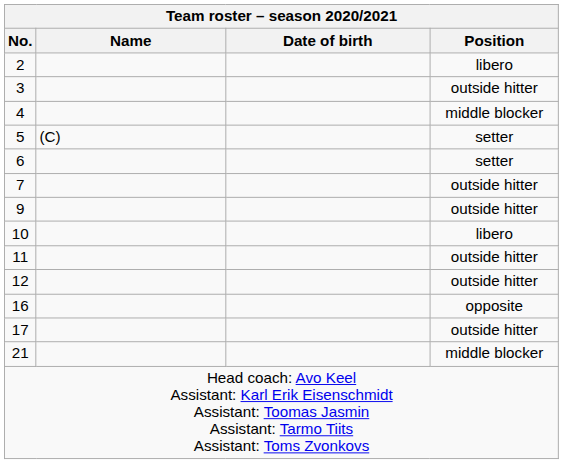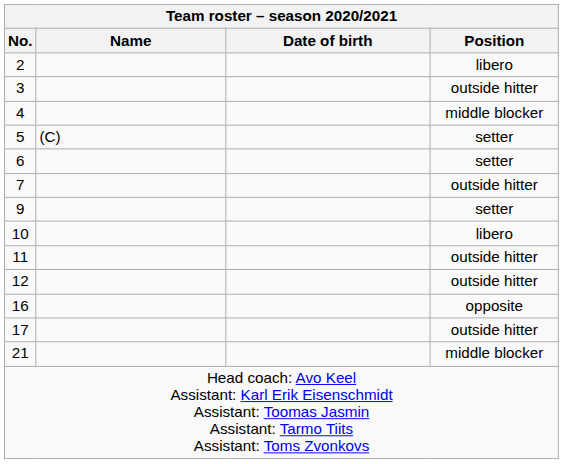 <table class="wikitable collapsible collapsed sortable" style="font-size:100%; text-align:center;">
 <tr>
 <th colspan=6>Team roster – season 2020/2021</th>
 </tr>
 <tr>
 <th>No.</th>
 <th style="width:12em">Name</th>
 <th style="width:13em">Date of birth</th>
 <th style="width:8em">Position</th>
 </tr>
 <tr>
 <td>2</td>
 <td align=left> </td>
 <td align=right></td>
 <td>libero</td>
 </tr>
 <tr>
 <td>3</td>
 <td align=left> </td>
 <td align=right></td>
 <td>outside hitter</td>
 </tr>
 <tr>
 <td>4</td>
 <td align=left> </td>
 <td align=right></td>
 <td>middle blocker</td>
 </tr>
 <tr>
 <td>5</td>
 <td align=left>  (C)</td>
 <td align=right></td>
 <td>setter</td>
 </tr>
 <tr>
 <td>6</td>
 <td align=left> </td>
 <td align=right></td>
 <td>setter</td>
 </tr>
 <tr>
 <td>7</td>
 <td align=left> </td>
 <td align=right></td>
 <td>outside hitter</td>
 </tr>
 <tr>
 <td>9</td>
 <td align=left> </td>
 <td align=right></td>
-<td>outside hitter</td>
+<td>setter</td>
 </tr>
 <tr>
 <td>10</td>
 <td align=left> </td>
 <td align=right></td>
 <td>libero</td>
 </tr>
 <tr>
 <td>11</td>
 <td align=left> </td>
 <td align=right></td>
 <td>outside hitter</td>
 </tr>
 <tr>
 <td>12</td>
 <td align=left> </td>
 <td align=right></td>
 <td>outside hitter</td>
 </tr>
 <tr>
 <td>16</td>
 <td align=left> </td>
 <td align=right></td>
 <td>opposite</td>
 </tr>
 <tr>
 <td>17</td>
 <td align=left> </td>
 <td align=right></td>
 <td>outside hitter</td>
 </tr>
 <tr>
 <td>21</td>
 <td align=left> </td>
 <td align=right></td>
 <td>middle blocker</td>
 </tr>
 <tr>
 <td colspan=4>Head coach:   <a href='#'>Avo Keel</a><br>Assistant:  <a href='#'>Karl Erik Eisenschmidt</a><br>Assistant:  <a href='#'>Toomas Jasmin</a><br>Assistant:  <a href='#'>Tarmo Tiits</a><br>Assistant:  <a href='#'>Toms Zvonkovs</a><br></td>
 </tr>
 </table>
